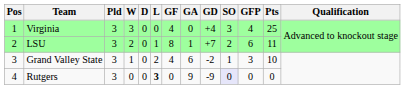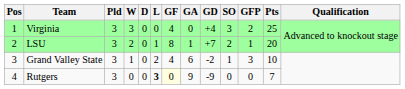 <table class="wikitable" style="text-align:center"; margin: 1em auto">
 <tr>
 <th>Pos</th>
 <th>Team</th>
 <th>Pld</th>
 <th>W</th>
 <th>D</th>
 <th>L</th>
 <th>GF</th>
 <th>GA</th>
 <th>GD</th>
 <th>SO</th>
 <th>GFP</th>
 <th>Pts</th>
 <th>Qualification</th>
 </tr>
 <tr bgcolor="#9eff9e">
 <td>1</td>
 <td style="text-align:left">Virginia</td>
 <td>3</td>
 <td>3</td>
 <td>0</td>
 <td>0</td>
 <td>4</td>
 <td>0</td>
 <td>+4</td>
 <td>3</td>
-<td>4</td>
+<td>2</td>
 <td>25</td>
 <td rowspan="2">Advanced to knockout stage</td>
 </tr>
 <tr bgcolor="#9eff9e">
 <td>2</td>
 <td style="text-align:left">LSU</td>
 <td>3</td>
 <td>2</td>
 <td>0</td>
 <td>1</td>
 <td>8</td>
 <td>1</td>
 <td>+7</td>
 <td>2</td>
-<td>6</td>
-<td>11</td>
+<td>1</td>
+<td>20</td>
 </tr>
 <tr>
 <td>3</td>
 <td style="text-align:left">Grand Valley State</td>
 <td>3</td>
 <td>1</td>
 <td>0</td>
 <td>2</td>
 <td>4</td>
 <td>6</td>
 <td>-2</td>
 <td>1</td>
 <td>3</td>
 <td>10</td>
 <td rowspan="2"></td>
 </tr>
 <tr>
 <td>4</td>
 <td style="text-align:left">Rutgers</td>
 <td>3</td>
 <td>0</td>
 <td>0</td>
 <td><strong>3</strong></td>
-<td>0</td>
+<td style="background: lightyellow;">0</td>
 <td>9</td>
 <td>-9</td>
-<td style="background: lavender;">0</td>
 <td>0</td>
 <td>0</td>
+<td>7</td>
 </tr>
 </table>
